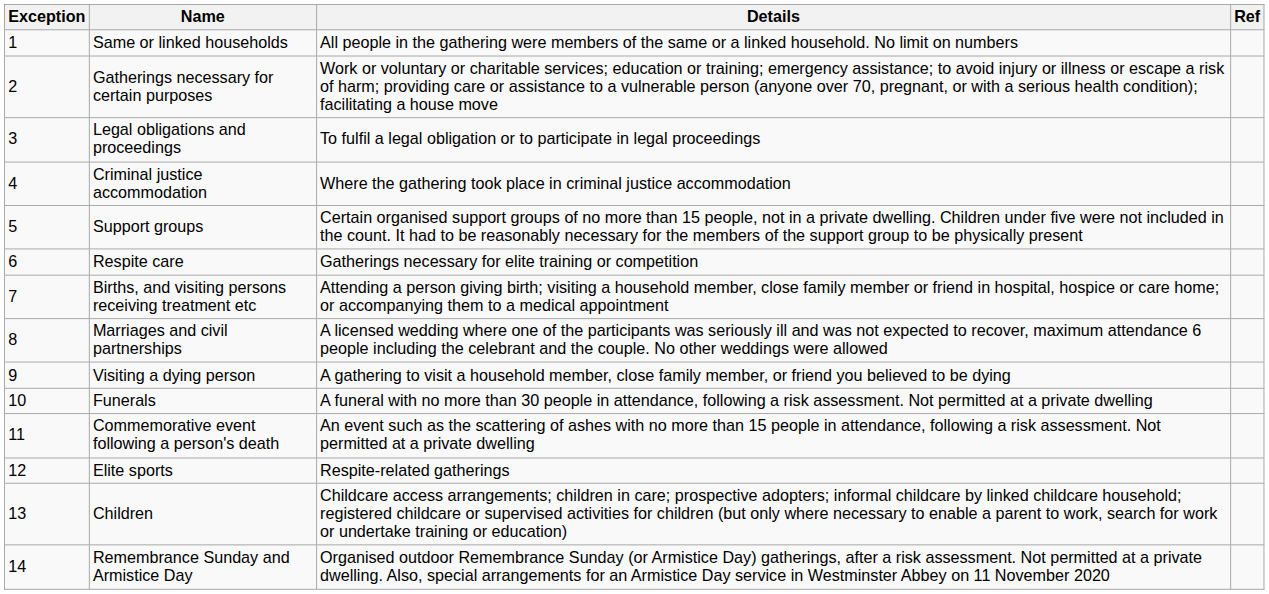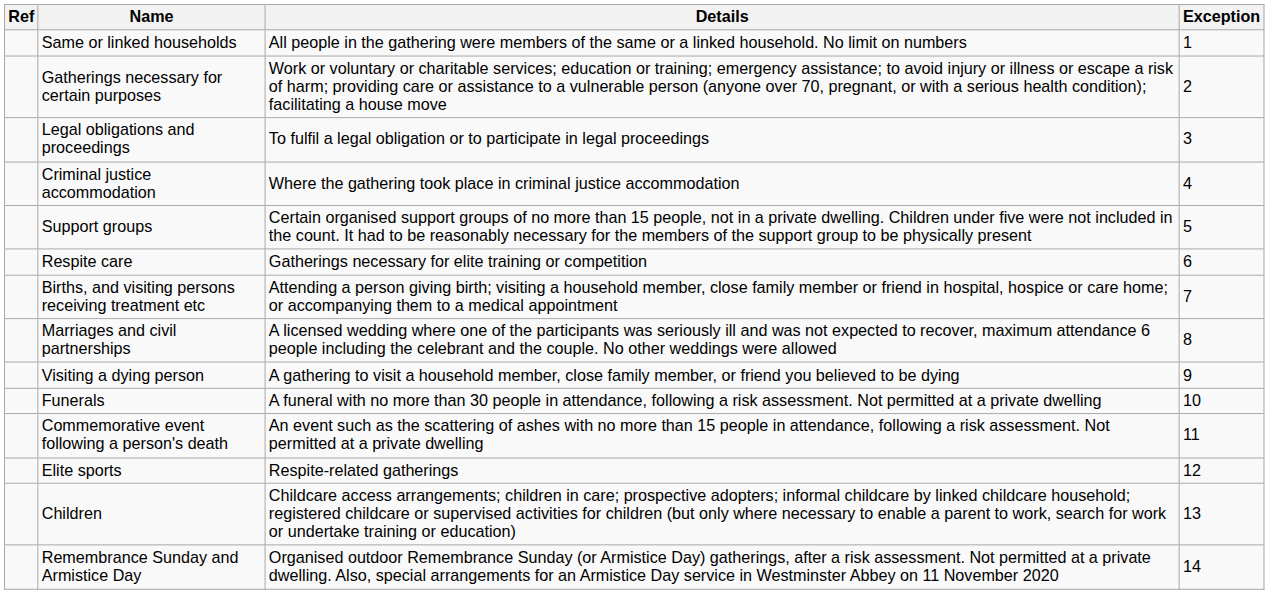 <table class="wikitable">
 <tr>
-<th>Exception</th>
+<th>Ref</th>
 <th>Name</th>
 <th>Details</th>
-<th>Ref</th>
+<th>Exception</th>
 </tr>
 <tr>
-<td>1</td>
+<td></td>
 <td>Same or linked households</td>
 <td>All people in the gathering were members of the same or a linked household. No limit on numbers</td>
-<td></td>
+<td>1</td>
 </tr>
 <tr>
-<td>2</td>
+<td></td>
 <td>Gatherings necessary for certain purposes</td>
 <td>Work or voluntary or charitable services; education or training; emergency assistance; to avoid injury or illness or escape a risk of harm; providing care or assistance to a vulnerable person (anyone over 70, pregnant, or with a serious health condition); facilitating a house move</td>
-<td></td>
+<td>2</td>
 </tr>
 <tr>
-<td>3</td>
+<td></td>
 <td>Legal obligations and proceedings</td>
 <td>To fulfil a legal obligation or to participate in legal proceedings</td>
-<td></td>
+<td>3</td>
 </tr>
 <tr>
-<td>4</td>
+<td></td>
 <td>Criminal justice accommodation</td>
 <td>Where the gathering took place in criminal justice accommodation</td>
-<td></td>
+<td>4</td>
 </tr>
 <tr>
-<td>5</td>
+<td></td>
 <td>Support groups</td>
 <td>Certain organised support groups of no more than 15 people, not in a private dwelling. Children under five were not included in the count. It had to be reasonably necessary for the members of the support group to be physically present</td>
-<td></td>
+<td>5</td>
 </tr>
 <tr>
-<td>6</td>
+<td></td>
 <td>Respite care</td>
 <td>Gatherings necessary for elite training or competition</td>
-<td></td>
+<td>6</td>
 </tr>
 <tr>
-<td>7</td>
+<td></td>
 <td>Births, and visiting persons receiving treatment etc</td>
 <td>Attending a person giving birth; visiting a household member, close family member or friend in hospital, hospice or care home; or accompanying them to a medical appointment</td>
-<td></td>
+<td>7</td>
 </tr>
 <tr>
-<td>8</td>
+<td></td>
 <td>Marriages and civil partnerships</td>
 <td>A licensed wedding where one of the participants was seriously ill and was not expected to recover, maximum attendance 6 people including the celebrant and the couple. No other weddings were allowed</td>
-<td></td>
+<td>8</td>
 </tr>
 <tr>
-<td>9</td>
+<td></td>
 <td>Visiting a dying person</td>
 <td>A gathering to visit a household member, close family member, or friend you believed to be dying</td>
-<td></td>
+<td>9</td>
 </tr>
 <tr>
-<td>10</td>
+<td></td>
 <td>Funerals</td>
 <td>A funeral with no more than 30 people in attendance, following a risk assessment. Not permitted at a private dwelling</td>
-<td></td>
+<td>10</td>
 </tr>
 <tr>
-<td>11</td>
+<td></td>
 <td>Commemorative event following a person's death</td>
 <td>An event such as the scattering of ashes with no more than 15 people in attendance, following a risk assessment. Not permitted at a private dwelling</td>
-<td></td>
+<td>11</td>
 </tr>
 <tr>
-<td>12</td>
+<td></td>
 <td>Elite sports</td>
 <td>Respite-related gatherings</td>
-<td></td>
+<td>12</td>
 </tr>
 <tr>
-<td>13</td>
+<td></td>
 <td>Children</td>
 <td>Childcare access arrangements; children in care; prospective adopters; informal childcare by linked childcare household; registered childcare or supervised activities for children (but only where necessary to enable a parent to work, search for work or undertake training or education)</td>
-<td></td>
+<td>13</td>
 </tr>
 <tr>
-<td>14</td>
+<td></td>
 <td>Remembrance Sunday and Armistice Day</td>
 <td>Organised outdoor Remembrance Sunday (or Armistice Day) gatherings, after a risk assessment. Not permitted at a private dwelling. Also, special arrangements for an Armistice Day service in Westminster Abbey on 11 November 2020</td>
-<td></td>
+<td>14</td>
 </tr>
 </table>
